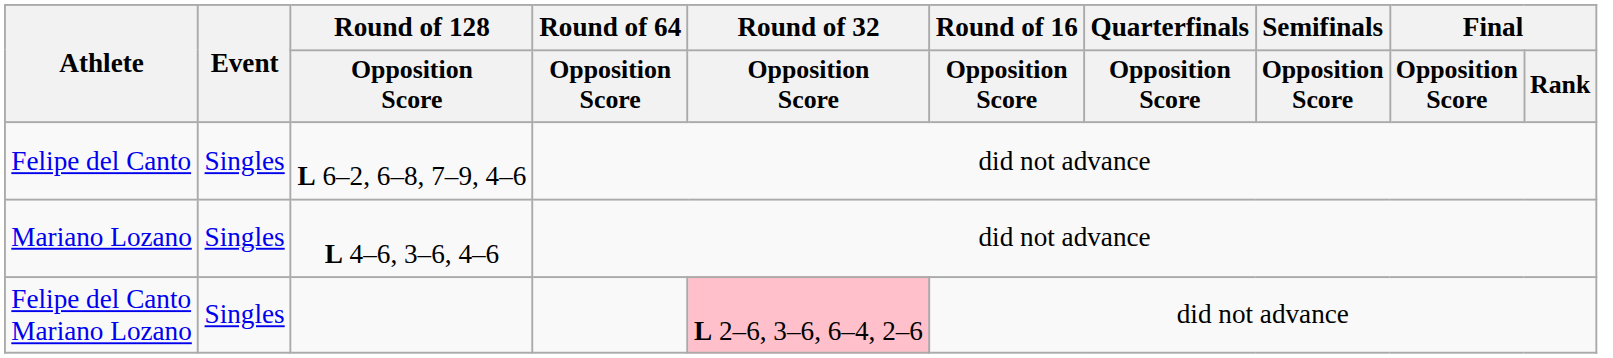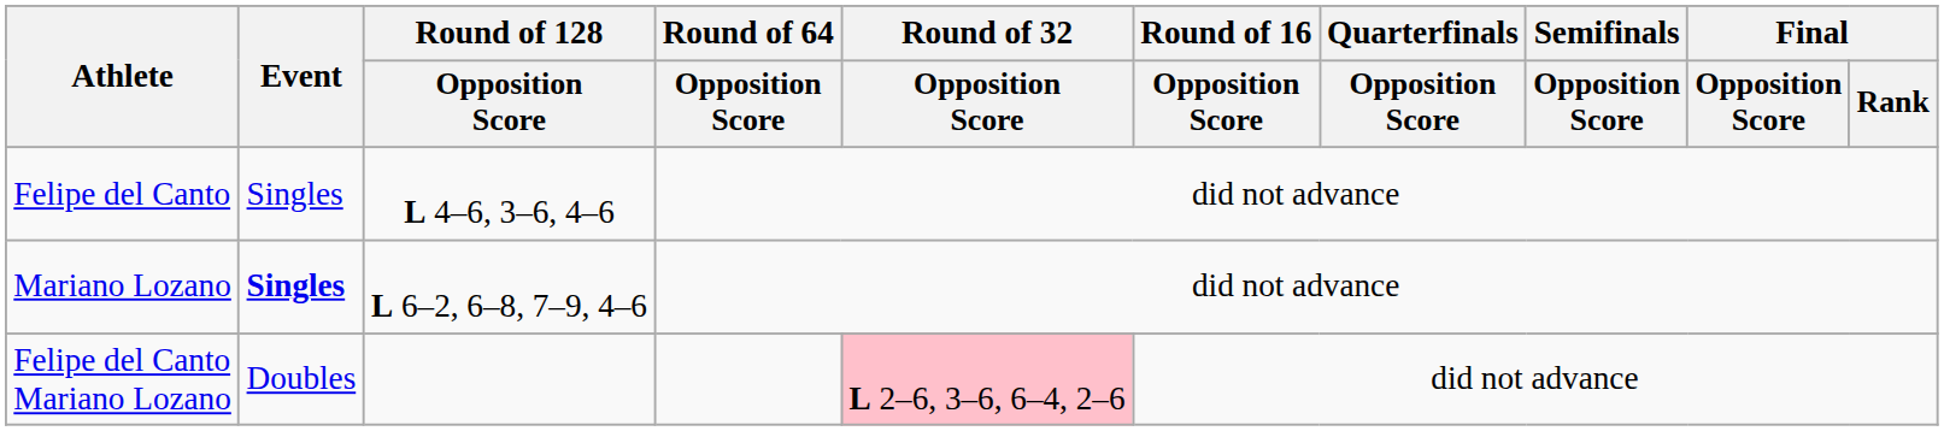 <table class=wikitable style="font-size:90%">
 <tr>
 <th rowspan=2>Athlete</th>
 <th rowspan=2>Event</th>
 <th>Round of 128</th>
 <th>Round of 64</th>
 <th>Round of 32</th>
 <th>Round of 16</th>
 <th>Quarterfinals</th>
 <th>Semifinals</th>
 <th colspan=2>Final</th>
 </tr>
 <tr style="font-size:95%">
 <th>Opposition<br>Score</th>
 <th>Opposition<br>Score</th>
 <th>Opposition<br>Score</th>
 <th>Opposition<br>Score</th>
 <th>Opposition<br>Score</th>
 <th>Opposition<br>Score</th>
 <th>Opposition<br>Score</th>
 <th>Rank</th>
 </tr>
 <tr align=center>
 <td align=left><a href='#'>Felipe del Canto</a></td>
 <td align=left><a href='#'>Singles</a></td>
+<td><br> <strong>L</strong> 4–6, 3–6, 4–6</td>
+<td colspan=7>did not advance</td>
+</tr>
+<tr align=center>
+<td align=left><a href='#'>Mariano Lozano</a></td>
+<td align=left><strong><a href='#'>Singles</a></strong></td>
 <td><br> <strong>L</strong> 6–2, 6–8, 7–9, 4–6</td>
 <td colspan=7>did not advance</td>
 </tr>
 <tr align=center>
-<td align=left><a href='#'>Mariano Lozano</a></td>
-<td align=left><a href='#'>Singles</a></td>
-<td><br> <strong>L</strong> 4–6, 3–6, 4–6</td>
-<td colspan=7>did not advance</td>
-</tr>
-<tr align=center>
 <td align=left><a href='#'>Felipe del Canto</a> <br> <a href='#'>Mariano Lozano</a></td>
-<td align=left><a href='#'>Singles</a></td>
+<td align=left><a href='#'>Doubles</a></td>
 <td></td>
 <td></td>
 <td style="background: pink;"> <br> <strong>L</strong> 2–6, 3–6, 6–4, 2–6</td>
 <td colspan=5>did not advance</td>
 </tr>
 </table>
